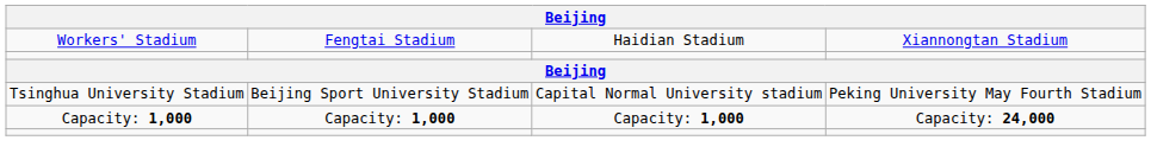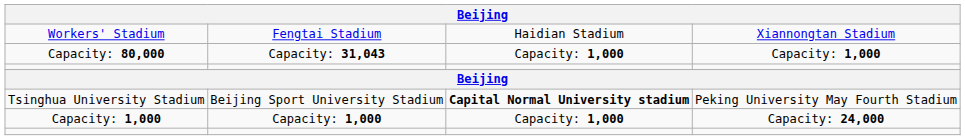 <table class="wikitable" style="text-align:center;margin:1em auto;">
 <tr>
 <th colspan=4><a href='#'>Beijing</a></th>
 </tr>
 <tr>
 <td><a href='#'>Workers' Stadium</a></td>
 <td><a href='#'>Fengtai Stadium</a></td>
 <td>Haidian Stadium</td>
 <td><a href='#'>Xiannongtan Stadium</a></td>
+</tr>
+<tr>
+<td>Capacity: <strong>80,000</strong></td>
+<td>Capacity: <strong>31,043</strong></td>
+<td>Capacity: <strong>1,000</strong></td>
+<td>Capacity: <strong>1,000</strong></td>
 </tr>
 <tr>
 <td></td>
 <td></td>
 <td></td>
 <td></td>
 </tr>
 <tr>
 <th colspan=4><a href='#'>Beijing</a></th>
 </tr>
 <tr>
 <td>Tsinghua University Stadium</td>
 <td>Beijing Sport University Stadium</td>
-<td>Capital Normal University stadium</td>
+<td><strong>Capital Normal University stadium</strong></td>
 <td>Peking University May Fourth Stadium</td>
 </tr>
 <tr>
 <td>Capacity: <strong>1,000</strong></td>
 <td>Capacity: <strong>1,000</strong></td>
 <td>Capacity: <strong>1,000</strong></td>
 <td>Capacity: <strong>24,000</strong></td>
 </tr>
 <tr>
 <td></td>
 <td></td>
 <td></td>
 <td></td>
 </tr>
 </table>
